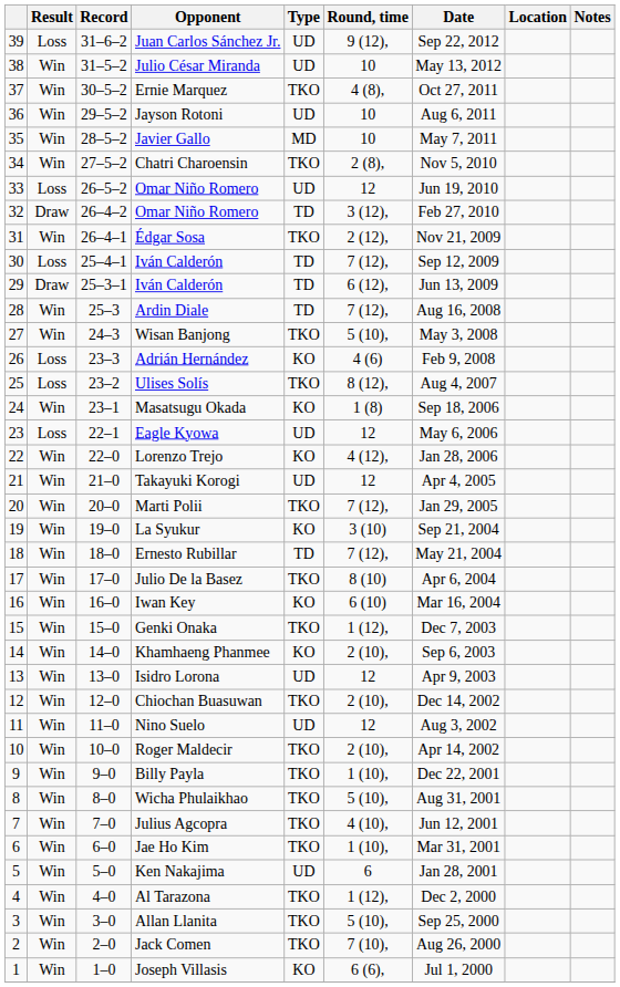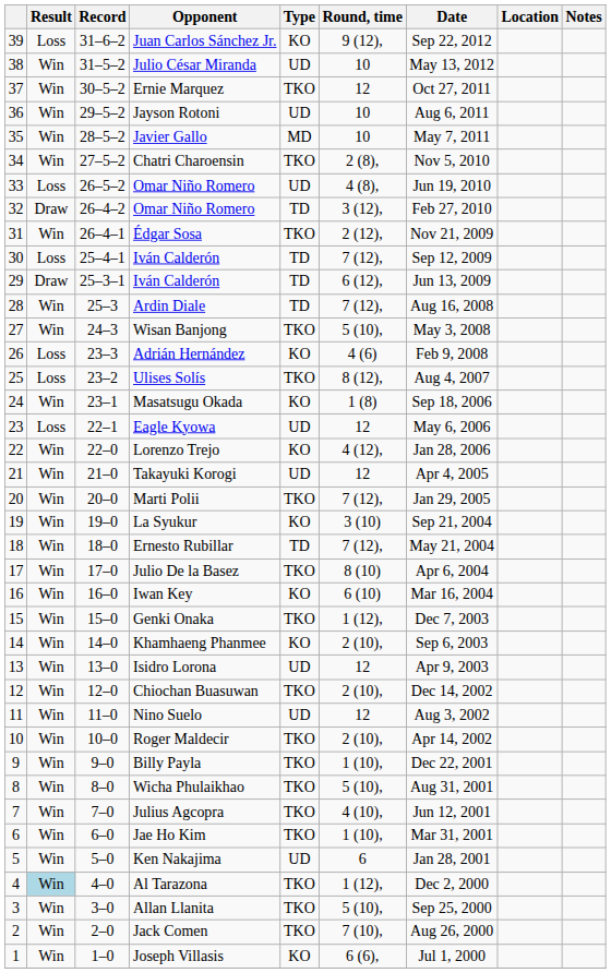 <table class="wikitable" style="text-align:center">
 <tr>
 <th></th>
 <th>Result</th>
 <th>Record</th>
 <th>Opponent</th>
 <th>Type</th>
 <th>Round, time</th>
 <th>Date</th>
 <th>Location</th>
 <th>Notes</th>
 </tr>
 <tr>
 <td>39</td>
 <td>Loss</td>
 <td>31–6–2</td>
 <td align=left><a href='#'>Juan Carlos Sánchez Jr.</a></td>
-<td>UD</td>
+<td>KO</td>
 <td>9 (12), </td>
 <td>Sep 22, 2012</td>
 <td style="text-align:left;"></td>
 <td></td>
 </tr>
 <tr>
 <td>38</td>
 <td>Win</td>
 <td>31–5–2</td>
 <td align=left><a href='#'>Julio César Miranda</a></td>
 <td>UD</td>
 <td>10</td>
 <td>May 13, 2012</td>
 <td style="text-align:left;"></td>
 <td></td>
 </tr>
 <tr>
 <td>37</td>
 <td>Win</td>
 <td>30–5–2</td>
 <td align=left>Ernie Marquez</td>
 <td>TKO</td>
-<td>4 (8), </td>
+<td>12</td>
 <td>Oct 27, 2011</td>
 <td style="text-align:left;"></td>
 <td></td>
 </tr>
 <tr>
 <td>36</td>
 <td>Win</td>
 <td>29–5–2</td>
 <td align=left>Jayson Rotoni</td>
 <td>UD</td>
 <td>10</td>
 <td>Aug 6, 2011</td>
 <td style="text-align:left;"></td>
 <td></td>
 </tr>
 <tr>
 <td>35</td>
 <td>Win</td>
 <td>28–5–2</td>
 <td align=left><a href='#'>Javier Gallo</a></td>
 <td>MD</td>
 <td>10</td>
 <td>May 7, 2011</td>
 <td style="text-align:left;"></td>
 <td></td>
 </tr>
 <tr>
 <td>34</td>
 <td>Win</td>
 <td>27–5–2</td>
 <td align=left>Chatri Charoensin</td>
 <td>TKO</td>
 <td>2 (8), </td>
 <td>Nov 5, 2010</td>
 <td style="text-align:left;"></td>
 <td></td>
 </tr>
 <tr>
 <td>33</td>
 <td>Loss</td>
 <td>26–5–2</td>
 <td align=left><a href='#'>Omar Niño Romero</a></td>
 <td>UD</td>
-<td>12</td>
+<td>4 (8), </td>
 <td>Jun 19, 2010</td>
 <td style="text-align:left;"></td>
 <td style="text-align:left;"></td>
 </tr>
 <tr>
 <td>32</td>
 <td>Draw</td>
 <td>26–4–2</td>
 <td align=left><a href='#'>Omar Niño Romero</a></td>
 <td>TD</td>
 <td>3 (12), </td>
 <td>Feb 27, 2010</td>
 <td style="text-align:left;"></td>
 <td style="text-align:left;"></td>
 </tr>
 <tr>
 <td>31</td>
 <td>Win</td>
 <td>26–4–1</td>
 <td align=left><a href='#'>Édgar Sosa</a></td>
 <td>TKO</td>
 <td>2 (12), </td>
 <td>Nov 21, 2009</td>
 <td style="text-align:left;"></td>
 <td style="text-align:left;"></td>
 </tr>
 <tr>
 <td>30</td>
 <td>Loss</td>
 <td>25–4–1</td>
 <td align=left><a href='#'>Iván Calderón</a></td>
 <td>TD</td>
 <td>7 (12), </td>
 <td>Sep 12, 2009</td>
 <td style="text-align:left;"></td>
 <td style="text-align:left;"></td>
 </tr>
 <tr>
 <td>29</td>
 <td>Draw</td>
 <td>25–3–1</td>
 <td align=left><a href='#'>Iván Calderón</a></td>
 <td>TD</td>
 <td>6 (12), </td>
 <td>Jun 13, 2009</td>
 <td style="text-align:left;"></td>
 <td style="text-align:left;"></td>
 </tr>
 <tr>
 <td>28</td>
 <td>Win</td>
 <td>25–3</td>
 <td align=left><a href='#'>Ardin Diale</a></td>
 <td>TD</td>
 <td>7 (12), </td>
 <td>Aug 16, 2008</td>
 <td style="text-align:left;"></td>
 <td style="text-align:left;"></td>
 </tr>
 <tr>
 <td>27</td>
 <td>Win</td>
 <td>24–3</td>
 <td align=left>Wisan Banjong</td>
 <td>TKO</td>
 <td>5 (10), </td>
 <td>May 3, 2008</td>
 <td style="text-align:left;"></td>
 <td></td>
 </tr>
 <tr>
 <td>26</td>
 <td>Loss</td>
 <td>23–3</td>
 <td align=left><a href='#'>Adrián Hernández</a></td>
 <td>KO</td>
 <td>4 (6)</td>
 <td>Feb 9, 2008</td>
 <td style="text-align:left;"></td>
 <td></td>
 </tr>
 <tr>
 <td>25</td>
 <td>Loss</td>
 <td>23–2</td>
 <td align=left><a href='#'>Ulises Solís</a></td>
 <td>TKO</td>
 <td>8 (12), </td>
 <td>Aug 4, 2007</td>
 <td style="text-align:left;"></td>
 <td style="text-align:left;"></td>
 </tr>
 <tr>
 <td>24</td>
 <td>Win</td>
 <td>23–1</td>
 <td align=left>Masatsugu Okada</td>
 <td>KO</td>
 <td>1 (8)</td>
 <td>Sep 18, 2006</td>
 <td style="text-align:left;"></td>
 <td></td>
 </tr>
 <tr>
 <td>23</td>
 <td>Loss</td>
 <td>22–1</td>
 <td align=left><a href='#'>Eagle Kyowa</a></td>
 <td>UD</td>
 <td>12</td>
 <td>May 6, 2006</td>
 <td style="text-align:left;"></td>
 <td align=left></td>
 </tr>
 <tr>
 <td>22</td>
 <td>Win</td>
 <td>22–0</td>
 <td align=left>Lorenzo Trejo</td>
 <td>KO</td>
 <td>4 (12), </td>
 <td>Jan 28, 2006</td>
 <td style="text-align:left;"></td>
 <td></td>
 </tr>
 <tr>
 <td>21</td>
 <td>Win</td>
 <td>21–0</td>
 <td align=left>Takayuki Korogi</td>
 <td>UD</td>
 <td>12</td>
 <td>Apr 4, 2005</td>
 <td style="text-align:left;"></td>
 <td style="text-align:left;"></td>
 </tr>
 <tr>
 <td>20</td>
 <td>Win</td>
 <td>20–0</td>
 <td align=left>Marti Polii</td>
 <td>TKO</td>
 <td>7 (12), </td>
 <td>Jan 29, 2005</td>
 <td style="text-align:left;"></td>
 <td style="text-align:left;"></td>
 </tr>
 <tr>
 <td>19</td>
 <td>Win</td>
 <td>19–0</td>
 <td align=left>La Syukur</td>
 <td>KO</td>
 <td>3 (10)</td>
 <td>Sep 21, 2004</td>
 <td style="text-align:left;"></td>
 <td></td>
 </tr>
 <tr>
 <td>18</td>
 <td>Win</td>
 <td>18–0</td>
 <td align=left>Ernesto Rubillar</td>
 <td>TD</td>
 <td>7 (12), </td>
 <td>May 21, 2004</td>
 <td style="text-align:left;"></td>
 <td style="text-align:left;"></td>
 </tr>
 <tr>
 <td>17</td>
 <td>Win</td>
 <td>17–0</td>
 <td align=left>Julio De la Basez</td>
 <td>TKO</td>
 <td>8 (10)</td>
 <td>Apr 6, 2004</td>
 <td style="text-align:left;"></td>
 <td></td>
 </tr>
 <tr>
 <td>16</td>
 <td>Win</td>
 <td>16–0</td>
 <td align=left>Iwan Key</td>
 <td>KO</td>
 <td>6 (10)</td>
 <td>Mar 16, 2004</td>
 <td style="text-align:left;"></td>
 <td></td>
 </tr>
 <tr>
 <td>15</td>
 <td>Win</td>
 <td>15–0</td>
 <td align=left>Genki Onaka</td>
 <td>TKO</td>
 <td>1 (12), </td>
 <td>Dec 7, 2003</td>
 <td style="text-align:left;"></td>
 <td style="text-align:left;"></td>
 </tr>
 <tr>
 <td>14</td>
 <td>Win</td>
 <td>14–0</td>
 <td align=left>Khamhaeng Phanmee</td>
 <td>KO</td>
 <td>2 (10), </td>
 <td>Sep 6, 2003</td>
 <td style="text-align:left;"></td>
 <td></td>
 </tr>
 <tr>
 <td>13</td>
 <td>Win</td>
 <td>13–0</td>
 <td align=left>Isidro Lorona</td>
 <td>UD</td>
 <td>12</td>
 <td>Apr 9, 2003</td>
 <td style="text-align:left;"></td>
 <td style="text-align:left;"></td>
 </tr>
 <tr>
 <td>12</td>
 <td>Win</td>
 <td>12–0</td>
 <td align=left>Chiochan Buasuwan</td>
 <td>TKO</td>
 <td>2 (10), </td>
 <td>Dec 14, 2002</td>
 <td style="text-align:left;"></td>
 <td></td>
 </tr>
 <tr>
 <td>11</td>
 <td>Win</td>
 <td>11–0</td>
 <td align=left>Nino Suelo</td>
 <td>UD</td>
 <td>12</td>
 <td>Aug 3, 2002</td>
 <td style="text-align:left;"></td>
 <td style="text-align:left;"></td>
 </tr>
 <tr>
 <td>10</td>
 <td>Win</td>
 <td>10–0</td>
 <td align=left>Roger Maldecir</td>
 <td>TKO</td>
 <td>2 (10), </td>
 <td>Apr 14, 2002</td>
 <td style="text-align:left;"></td>
 <td></td>
 </tr>
 <tr>
 <td>9</td>
 <td>Win</td>
 <td>9–0</td>
 <td align=left>Billy Payla</td>
 <td>TKO</td>
 <td>1 (10), </td>
 <td>Dec 22, 2001</td>
 <td style="text-align:left;"></td>
 <td></td>
 </tr>
 <tr>
 <td>8</td>
 <td>Win</td>
 <td>8–0</td>
 <td align=left>Wicha Phulaikhao</td>
 <td>TKO</td>
 <td>5 (10), </td>
 <td>Aug 31, 2001</td>
 <td style="text-align:left;"></td>
 <td></td>
 </tr>
 <tr>
 <td>7</td>
 <td>Win</td>
 <td>7–0</td>
 <td align=left>Julius Agcopra</td>
 <td>TKO</td>
 <td>4 (10), </td>
 <td>Jun 12, 2001</td>
 <td style="text-align:left;"></td>
 <td></td>
 </tr>
 <tr>
 <td>6</td>
 <td>Win</td>
 <td>6–0</td>
 <td align=left>Jae Ho Kim</td>
 <td>TKO</td>
 <td>1 (10), </td>
 <td>Mar 31, 2001</td>
 <td style="text-align:left;"></td>
 <td></td>
 </tr>
 <tr>
 <td>5</td>
 <td>Win</td>
 <td>5–0</td>
 <td align=left>Ken Nakajima</td>
 <td>UD</td>
 <td>6</td>
 <td>Jan 28, 2001</td>
 <td style="text-align:left;"></td>
 <td></td>
 </tr>
 <tr>
 <td>4</td>
-<td>Win</td>
+<td style="background: lightblue;">Win</td>
 <td>4–0</td>
 <td align=left>Al Tarazona</td>
 <td>TKO</td>
 <td>1 (12), </td>
 <td>Dec 2, 2000</td>
 <td style="text-align:left;"></td>
 <td style="text-align:left;"></td>
 </tr>
 <tr>
 <td>3</td>
 <td>Win</td>
 <td>3–0</td>
 <td align=left>Allan Llanita</td>
 <td>TKO</td>
 <td>5 (10), </td>
 <td>Sep 25, 2000</td>
 <td style="text-align:left;"></td>
 <td></td>
 </tr>
 <tr>
 <td>2</td>
 <td>Win</td>
 <td>2–0</td>
 <td align=left>Jack Comen</td>
 <td>TKO</td>
 <td>7 (10), </td>
 <td>Aug 26, 2000</td>
 <td style="text-align:left;"></td>
 <td></td>
 </tr>
 <tr>
 <td>1</td>
 <td>Win</td>
 <td>1–0</td>
 <td align=left>Joseph Villasis</td>
 <td>KO</td>
 <td>6 (6), </td>
 <td>Jul 1, 2000</td>
 <td style="text-align:left;"></td>
 <td></td>
 </tr>
 <tr>
 </tr>
 </table>
